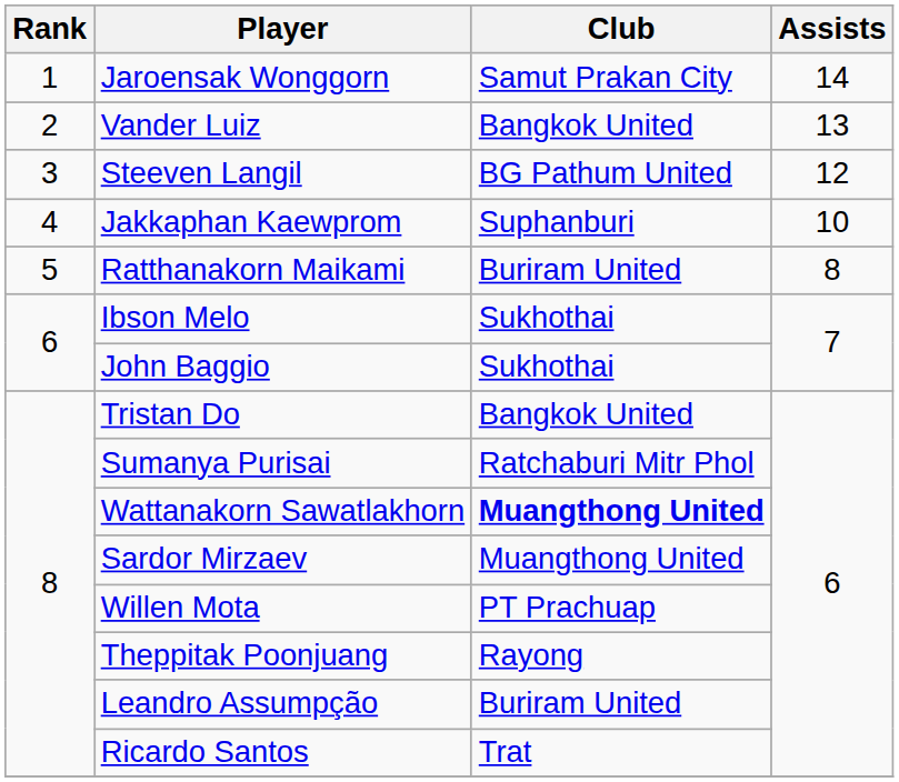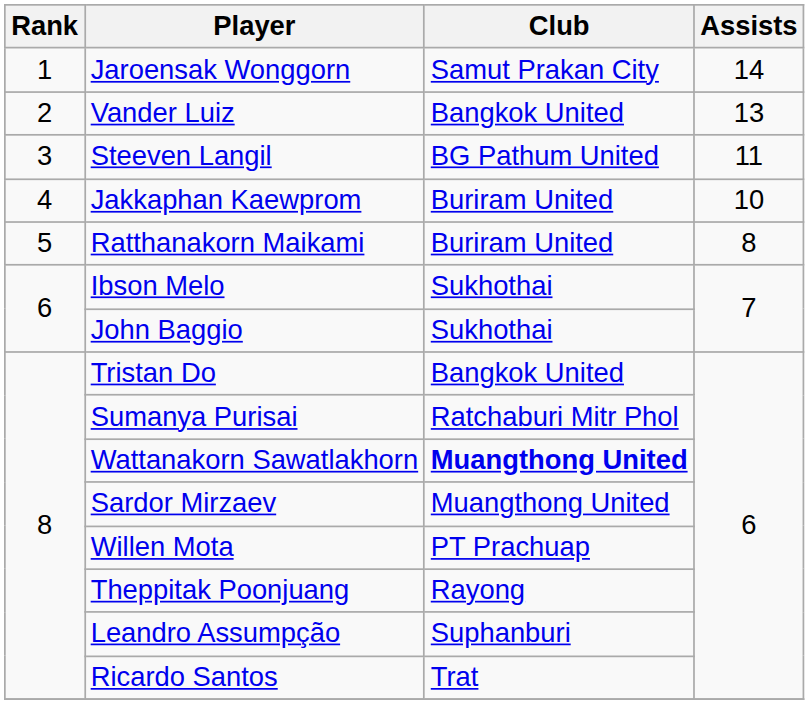 <table class="wikitable" style="text-align:center">
 <tr>
 <th>Rank</th>
 <th>Player</th>
 <th>Club</th>
 <th>Assists</th>
 </tr>
 <tr>
 <td>1</td>
 <td align="left"> <a href='#'>Jaroensak Wonggorn</a></td>
 <td align="left"><a href='#'>Samut Prakan City</a></td>
 <td>14</td>
 </tr>
 <tr>
 <td>2</td>
 <td align="left"> <a href='#'>Vander Luiz</a></td>
 <td align="left"><a href='#'>Bangkok United</a></td>
 <td>13</td>
 </tr>
 <tr>
 <td>3</td>
 <td align="left"> <a href='#'>Steeven Langil</a></td>
 <td align="left"><a href='#'>BG Pathum United</a></td>
-<td>12</td>
+<td>11</td>
 </tr>
 <tr>
 <td>4</td>
 <td align="left"> <a href='#'>Jakkaphan Kaewprom</a></td>
-<td align="left"><a href='#'>Suphanburi</a></td>
+<td align="left"><a href='#'>Buriram United</a></td>
 <td>10</td>
 </tr>
 <tr>
 <td>5</td>
 <td align="left"> <a href='#'>Ratthanakorn Maikami</a></td>
 <td align="left"><a href='#'>Buriram United</a></td>
 <td>8</td>
 </tr>
 <tr>
 <td rowspan="2">6</td>
 <td align="left"> <a href='#'>Ibson Melo</a></td>
 <td align="left"><a href='#'>Sukhothai</a></td>
 <td rowspan="2">7</td>
 </tr>
 <tr>
 <td align="left"> <a href='#'>John Baggio</a></td>
 <td align="left"><a href='#'>Sukhothai</a></td>
 </tr>
 <tr>
 <td rowspan="8">8</td>
 <td align="left"> <a href='#'>Tristan Do</a></td>
 <td align="left"><a href='#'>Bangkok United</a></td>
 <td rowspan="8">6</td>
 </tr>
 <tr>
 <td align="left"> <a href='#'>Sumanya Purisai</a></td>
 <td align="left"><a href='#'>Ratchaburi Mitr Phol</a></td>
 </tr>
 <tr>
 <td align="left"> <a href='#'>Wattanakorn Sawatlakhorn</a></td>
 <td align="left"><strong><a href='#'>Muangthong United</a></strong></td>
 </tr>
 <tr>
 <td align="left"> <a href='#'>Sardor Mirzaev</a></td>
 <td align="left"><a href='#'>Muangthong United</a></td>
 </tr>
 <tr>
 <td align="left"> <a href='#'>Willen Mota</a></td>
 <td align="left"><a href='#'>PT Prachuap</a></td>
 </tr>
 <tr>
 <td align="left"> <a href='#'>Theppitak Poonjuang</a></td>
 <td align="left"><a href='#'>Rayong</a></td>
 </tr>
 <tr>
 <td align="left"> <a href='#'>Leandro Assumpção</a></td>
-<td align="left"><a href='#'>Buriram United</a></td>
+<td align="left"><a href='#'>Suphanburi</a></td>
 </tr>
 <tr>
 <td align="left"> <a href='#'>Ricardo Santos</a></td>
 <td align="left"><a href='#'>Trat</a></td>
 </tr>
 <tr>
 </tr>
 </table>
